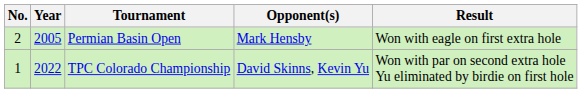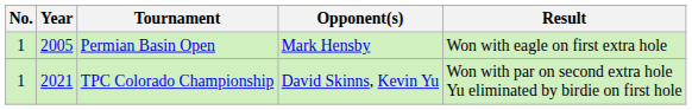 <table class="wikitable" style="font-size:95%;">
 <tr>
 <th>No.</th>
 <th>Year</th>
 <th>Tournament</th>
 <th>Opponent(s)</th>
 <th>Result</th>
 </tr>
 <tr style="background:#D0F0C0;">
-<td align=center>2</td>
+<td align=center>1</td>
 <td><a href='#'>2005</a></td>
 <td><a href='#'>Permian Basin Open</a></td>
 <td> <a href='#'>Mark Hensby</a></td>
 <td>Won with eagle on first extra hole</td>
 </tr>
 <tr style="background:#D0F0C0;">
 <td align=center>1</td>
-<td><a href='#'>2022</a></td>
+<td><a href='#'>2021</a></td>
 <td><a href='#'>TPC Colorado Championship</a></td>
 <td> <a href='#'>David Skinns</a>,  <a href='#'>Kevin Yu</a></td>
 <td>Won with par on second extra hole<br>Yu eliminated by birdie on first hole</td>
 </tr>
 </table>
